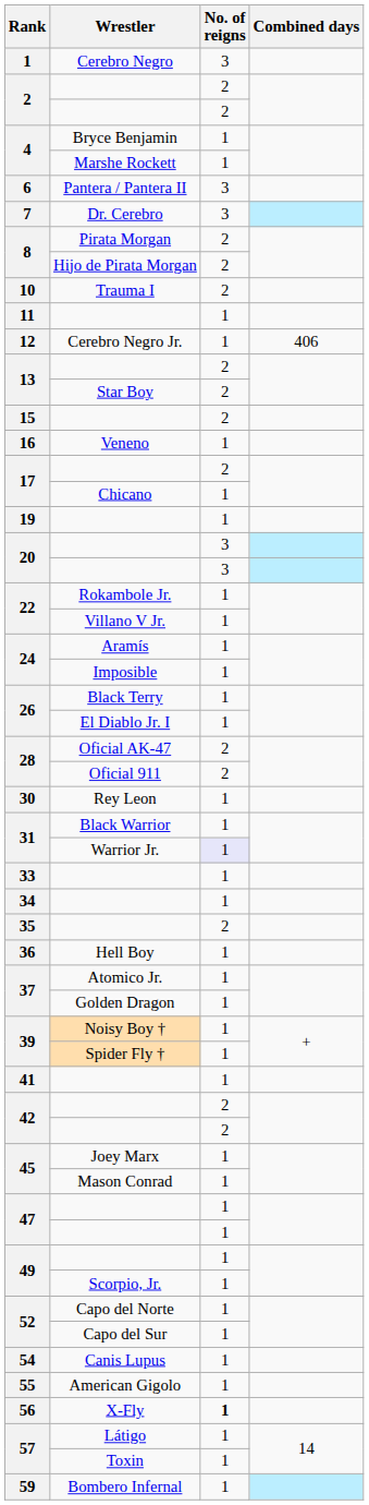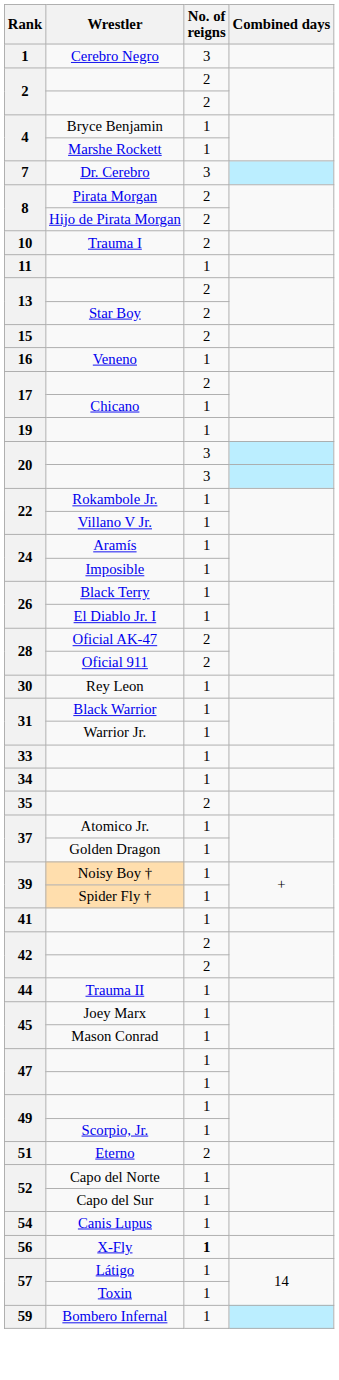 <table class="wikitable sortable" style="text-align:center">
 <tr>
 <th>Rank</th>
 <th>Wrestler</th>
 <th>No. of<br>reigns</th>
 <th>Combined days</th>
 </tr>
 <tr>
 <th>1</th>
 <td><a href='#'>Cerebro Negro</a></td>
 <td>3</td>
 <td></td>
 </tr>
 <tr>
 <th rowspan=2>2</th>
 <td></td>
 <td>2</td>
 <td rowspan=2></td>
 </tr>
 <tr>
 <td></td>
 <td>2</td>
 </tr>
 <tr>
 <th rowspan=2>4</th>
 <td>Bryce Benjamin</td>
 <td>1</td>
 <td rowspan=2></td>
 </tr>
 <tr>
 <td><a href='#'>Marshe Rockett</a></td>
 <td>1</td>
 </tr>
 <tr>
-<th>6</th>
-<td><a href='#'>Pantera / Pantera II</a></td>
-<td>3</td>
-<td></td>
-</tr>
-<tr>
 <th>7</th>
 <td><a href='#'>Dr. Cerebro</a></td>
 <td>3</td>
 <td style="background-color:#bbeeff"></td>
 </tr>
 <tr>
 <th rowspan=2>8</th>
 <td><a href='#'>Pirata Morgan</a></td>
 <td>2</td>
 <td rowspan=2></td>
 </tr>
 <tr>
 <td><a href='#'>Hijo de Pirata Morgan</a></td>
 <td>2</td>
 </tr>
 <tr>
 <th>10</th>
 <td><a href='#'>Trauma I</a></td>
 <td>2</td>
 <td></td>
 </tr>
 <tr>
 <th>11</th>
 <td></td>
 <td>1</td>
 <td></td>
-</tr>
-<tr>
-<th>12</th>
-<td>Cerebro Negro Jr.</td>
-<td>1</td>
-<td>406</td>
 </tr>
 <tr>
 <th rowspan=2>13</th>
 <td></td>
 <td>2</td>
 <td rowspan=2></td>
 </tr>
 <tr>
 <td><a href='#'>Star Boy</a></td>
 <td>2</td>
 </tr>
 <tr>
 <th>15</th>
 <td></td>
 <td>2</td>
 <td></td>
 </tr>
 <tr>
 <th>16</th>
 <td><a href='#'>Veneno</a></td>
 <td>1</td>
 <td></td>
 </tr>
 <tr>
 <th rowspan=2>17</th>
 <td></td>
 <td>2</td>
 <td rowspan=2></td>
 </tr>
 <tr>
 <td><a href='#'>Chicano</a></td>
 <td>1</td>
 </tr>
 <tr>
 <th>19</th>
 <td></td>
 <td>1</td>
 <td></td>
 </tr>
 <tr>
 <th rowspan=2>20</th>
 <td></td>
 <td>3</td>
 <td style="background-color:#bbeeff"></td>
 </tr>
 <tr>
 <td></td>
 <td>3</td>
 <td style="background-color:#bbeeff"></td>
 </tr>
 <tr>
 <th rowspan=2>22</th>
 <td><a href='#'>Rokambole Jr.</a></td>
 <td>1</td>
 <td rowspan=2></td>
 </tr>
 <tr>
 <td><a href='#'>Villano V Jr.</a></td>
 <td>1</td>
 </tr>
 <tr>
 <th rowspan=2>24</th>
 <td><a href='#'>Aramís</a></td>
 <td>1</td>
 <td rowspan=2></td>
 </tr>
 <tr>
 <td><a href='#'>Imposible</a></td>
 <td>1</td>
 </tr>
 <tr>
 <th rowspan=2>26</th>
 <td><a href='#'>Black Terry</a></td>
 <td>1</td>
 <td rowspan=2></td>
 </tr>
 <tr>
 <td><a href='#'>El Diablo Jr. I</a></td>
 <td>1</td>
 </tr>
 <tr>
 <th rowspan=2>28</th>
 <td><a href='#'>Oficial AK-47</a></td>
 <td>2</td>
 <td rowspan=2></td>
 </tr>
 <tr>
 <td><a href='#'>Oficial 911</a></td>
 <td>2</td>
 </tr>
 <tr>
 <th>30</th>
 <td>Rey Leon</td>
 <td>1</td>
 <td></td>
 </tr>
 <tr>
 <th rowspan=2>31</th>
 <td><a href='#'>Black Warrior</a></td>
 <td>1</td>
 <td rowspan=2></td>
 </tr>
 <tr>
 <td>Warrior Jr.</td>
-<td style="background: lavender;">1</td>
+<td>1</td>
 </tr>
 <tr>
 <th>33</th>
 <td></td>
 <td>1</td>
 <td></td>
 </tr>
 <tr>
 <th>34</th>
 <td></td>
 <td>1</td>
 <td></td>
 </tr>
 <tr>
 <th>35</th>
 <td></td>
 <td>2</td>
-<td></td>
-</tr>
-<tr>
-<th>36</th>
-<td>Hell Boy</td>
-<td>1</td>
 <td></td>
 </tr>
 <tr>
 <th rowspan=2>37</th>
 <td>Atomico Jr.</td>
 <td>1</td>
 <td rowspan=2></td>
 </tr>
 <tr>
 <td>Golden Dragon</td>
 <td>1</td>
 </tr>
 <tr>
 <th rowspan=2>39</th>
 <td style="background: #ffdead;">Noisy Boy †</td>
 <td>1</td>
 <td rowspan=2>+</td>
 </tr>
 <tr>
 <td style="background: #ffdead;">Spider Fly †</td>
 <td>1</td>
 </tr>
 <tr>
 <th>41</th>
 <td></td>
 <td>1</td>
 <td></td>
 </tr>
 <tr>
 <th rowspan=2>42</th>
 <td></td>
 <td>2</td>
 <td rowspan=2></td>
 </tr>
 <tr>
 <td></td>
 <td>2</td>
 </tr>
 <tr>
+<th>44</th>
+<td><a href='#'>Trauma II</a></td>
+<td>1</td>
+<td></td>
+</tr>
+<tr>
 <th rowspan=2>45</th>
 <td>Joey Marx</td>
 <td>1</td>
 <td rowspan=2></td>
 </tr>
 <tr>
 <td>Mason Conrad</td>
 <td>1</td>
 </tr>
 <tr>
 <th rowspan=2>47</th>
 <td></td>
 <td>1</td>
 <td rowspan=2></td>
 </tr>
 <tr>
 <td></td>
 <td>1</td>
 </tr>
 <tr>
 <th rowspan=2>49</th>
 <td></td>
 <td>1</td>
 <td rowspan=2></td>
 </tr>
 <tr>
 <td><a href='#'>Scorpio, Jr.</a></td>
 <td>1</td>
 </tr>
 <tr>
+<th>51</th>
+<td><a href='#'>Eterno</a></td>
+<td>2</td>
+<td></td>
+</tr>
+<tr>
 <th rowspan=2>52</th>
 <td>Capo del Norte</td>
 <td>1</td>
 <td rowspan=2></td>
 </tr>
 <tr>
 <td>Capo del Sur</td>
 <td>1</td>
 </tr>
 <tr>
 <th>54</th>
 <td><a href='#'>Canis Lupus</a></td>
-<td>1</td>
-<td></td>
-</tr>
-<tr>
-<th>55</th>
-<td>American Gigolo</td>
 <td>1</td>
 <td></td>
 </tr>
 <tr>
 <th>56</th>
 <td><a href='#'>X-Fly</a></td>
 <td><strong>1</strong></td>
 <td></td>
 </tr>
 <tr>
 <th rowspan=2>57</th>
 <td><a href='#'>Látigo</a></td>
 <td>1</td>
 <td rowspan=2>14</td>
 </tr>
 <tr>
 <td><a href='#'>Toxin</a></td>
 <td>1</td>
 </tr>
 <tr>
 <th>59</th>
 <td><a href='#'>Bombero Infernal</a></td>
 <td>1</td>
 <td style="background-color:#bbeeff"></td>
 </tr>
 </table>
